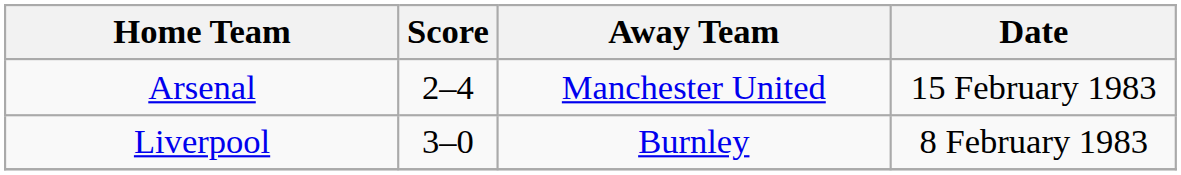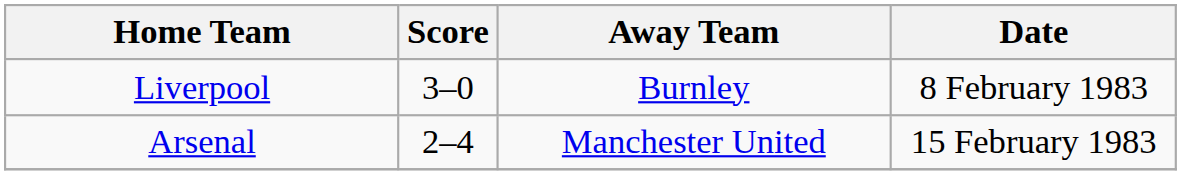 <table class="wikitable" style="text-align:center;">
 <tr>
 <th width=175>Home Team</th>
 <th width=20>Score</th>
 <th width=175>Away Team</th>
 <th width=125>Date</th>
 </tr>
 <tr>
+<td><a href='#'>Liverpool</a></td>
+<td>3–0</td>
+<td><a href='#'>Burnley</a></td>
+<td>8 February 1983</td>
+</tr>
+<tr>
 <td><a href='#'>Arsenal</a></td>
 <td>2–4</td>
 <td><a href='#'>Manchester United</a></td>
 <td>15 February 1983</td>
 </tr>
 <tr>
-<td><a href='#'>Liverpool</a></td>
-<td>3–0</td>
-<td><a href='#'>Burnley</a></td>
-<td>8 February 1983</td>
-</tr>
-<tr>
 </tr>
 </table>
